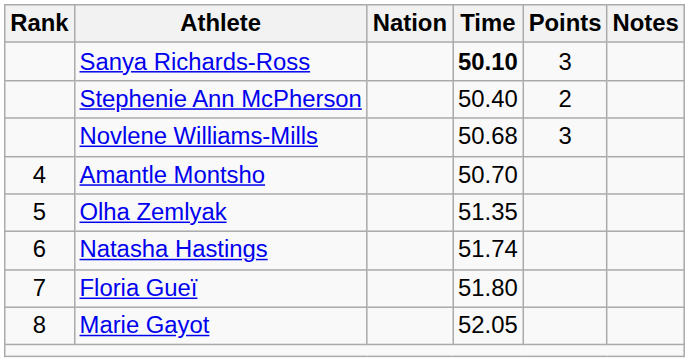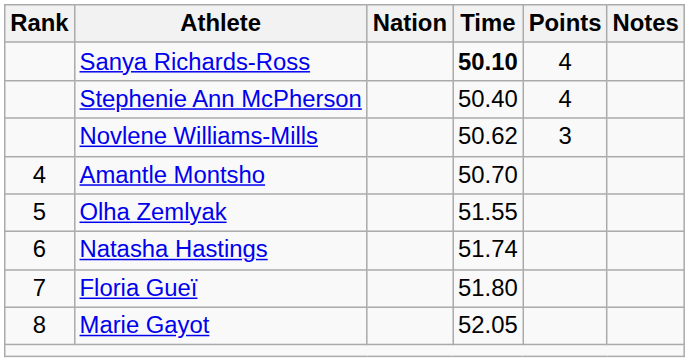 <table class="wikitable mw-datatable sortable" style="text-align:center;">
 <tr>
 <th>Rank</th>
 <th>Athlete</th>
 <th>Nation</th>
 <th>Time</th>
 <th>Points</th>
 <th>Notes</th>
 </tr>
 <tr>
 <td></td>
 <td align=left><a href='#'>Sanya Richards-Ross</a></td>
 <td align=left></td>
 <td><strong>50.10</strong></td>
-<td>3</td>
+<td>4</td>
 <td></td>
 </tr>
 <tr>
 <td></td>
 <td align=left><a href='#'>Stephenie Ann McPherson</a></td>
 <td align=left></td>
 <td>50.40</td>
-<td>2</td>
+<td>4</td>
 <td></td>
 </tr>
 <tr>
 <td></td>
 <td align=left><a href='#'>Novlene Williams-Mills</a></td>
 <td align=left></td>
-<td>50.68</td>
+<td>50.62</td>
 <td>3</td>
 <td></td>
 </tr>
 <tr>
 <td>4</td>
 <td align=left><a href='#'>Amantle Montsho</a></td>
 <td align=left></td>
 <td>50.70</td>
 <td></td>
 <td></td>
 </tr>
 <tr>
 <td>5</td>
 <td align=left><a href='#'>Olha Zemlyak</a></td>
 <td align=left></td>
-<td>51.35</td>
+<td>51.55</td>
 <td></td>
 <td></td>
 </tr>
 <tr>
 <td>6</td>
 <td align=left><a href='#'>Natasha Hastings</a></td>
 <td align=left></td>
 <td>51.74</td>
 <td></td>
 <td></td>
 </tr>
 <tr>
 <td>7</td>
 <td align=left><a href='#'>Floria Gueï</a></td>
 <td align=left></td>
 <td>51.80</td>
 <td></td>
 <td></td>
 </tr>
 <tr>
 <td>8</td>
 <td align=left><a href='#'>Marie Gayot</a></td>
 <td align=left></td>
 <td>52.05</td>
 <td></td>
 <td></td>
 </tr>
 <tr class="sortbottom">
 <td colspan=6></td>
 </tr>
 </table>
